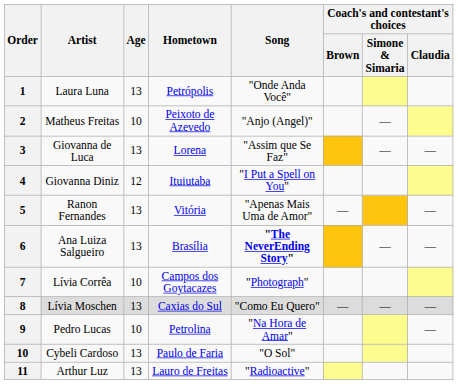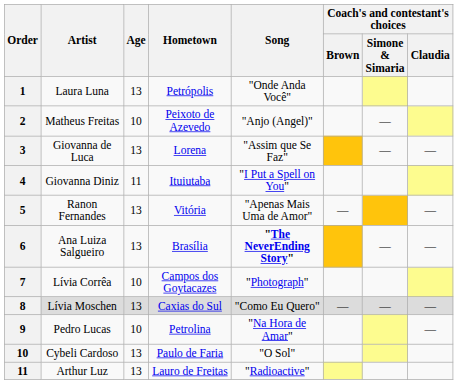 <table class="wikitable" style="text-align:center; line-height:17px; width:100%;">
 <tr>
 <th scope="col" rowspan=2 width="04%">Order</th>
 <th scope="col" rowspan=2 width="18%">Artist</th>
 <th scope="col" rowspan=2 width="05%">Age</th>
 <th scope="col" rowspan=2 width="18%">Hometown</th>
 <th scope="col" rowspan=2 width="20%">Song</th>
 <th scope="col" colspan=3 width="24%">Coach's and contestant's choices</th>
 </tr>
 <tr>
 <th width="08%">Brown</th>
 <th width="08%">Simone & Simaria</th>
 <th width="08%">Claudia</th>
 </tr>
 <tr>
 <th>1</th>
 <td>Laura Luna</td>
 <td>13</td>
 <td><a href='#'>Petrópolis</a></td>
 <td>"Onde Anda Você"</td>
 <td><strong></strong></td>
 <td bgcolor=FDFC8F><strong></strong></td>
 <td><strong></strong></td>
 </tr>
 <tr>
 <th>2</th>
 <td>Matheus Freitas</td>
 <td>10</td>
 <td><a href='#'>Peixoto de Azevedo</a></td>
 <td>"Anjo (Angel)"</td>
 <td><strong></strong></td>
 <td>—</td>
 <td bgcolor=FDFC8F><strong></strong></td>
 </tr>
 <tr>
 <th>3</th>
 <td>Giovanna de Luca</td>
 <td>13</td>
 <td><a href='#'>Lorena</a></td>
 <td>"Assim que Se Faz"</td>
 <td bgcolor=FFC40C><strong></strong></td>
 <td>—</td>
 <td>—</td>
 </tr>
 <tr>
 <th>4</th>
 <td>Giovanna Diniz</td>
-<td>12</td>
+<td>11</td>
 <td><a href='#'>Ituiutaba</a></td>
 <td>"<a href='#'>I Put a Spell on You</a>"</td>
 <td><strong></strong></td>
 <td><strong></strong></td>
 <td bgcolor=FDFC8F><strong></strong></td>
 </tr>
 <tr>
 <th>5</th>
 <td>Ranon Fernandes</td>
 <td>13</td>
 <td><a href='#'>Vitória</a></td>
 <td>"Apenas Mais Uma de Amor"</td>
 <td>—</td>
 <td bgcolor=FFC40C><strong></strong></td>
 <td>—</td>
 </tr>
 <tr>
 <th>6</th>
 <td>Ana Luiza Salgueiro</td>
 <td>13</td>
 <td><a href='#'>Brasília</a></td>
 <td><strong>"<a href='#'>The NeverEnding Story</a>"</strong></td>
 <td bgcolor=FFC40C><strong></strong></td>
 <td>—</td>
 <td>—</td>
 </tr>
 <tr>
 <th>7</th>
 <td>Lívia Corrêa</td>
 <td>10</td>
 <td><a href='#'>Campos dos Goytacazes</a></td>
 <td>"<a href='#'>Photograph</a>"</td>
 <td><strong></strong></td>
 <td><strong></strong></td>
 <td bgcolor=FDFC8F><strong></strong></td>
 </tr>
 <tr bgcolor=DCDCDC>
 <th>8</th>
 <td>Lívia Moschen</td>
 <td>13</td>
 <td><a href='#'>Caxias do Sul</a></td>
 <td>"Como Eu Quero"</td>
 <td>—</td>
 <td>—</td>
 <td>—</td>
 </tr>
 <tr>
 <th>9</th>
 <td>Pedro Lucas</td>
 <td>10</td>
 <td><a href='#'>Petrolina</a></td>
 <td>"<a href='#'>Na Hora de Amar</a>"</td>
 <td><strong></strong></td>
 <td bgcolor=FDFC8F><strong></strong></td>
 <td>—</td>
 </tr>
 <tr>
 <th>10</th>
 <td>Cybeli Cardoso</td>
 <td>13</td>
 <td><a href='#'>Paulo de Faria</a></td>
 <td>"O Sol"</td>
 <td><strong></strong></td>
 <td bgcolor=FDFC8F><strong></strong></td>
 <td><strong></strong></td>
 </tr>
 <tr>
 <th>11</th>
 <td>Arthur Luz</td>
 <td>13</td>
 <td><a href='#'>Lauro de Freitas</a></td>
 <td>"<a href='#'>Radioactive</a>"</td>
 <td bgcolor=FDFC8F><strong></strong></td>
 <td><strong></strong></td>
 <td><strong></strong></td>
 </tr>
 </table>
